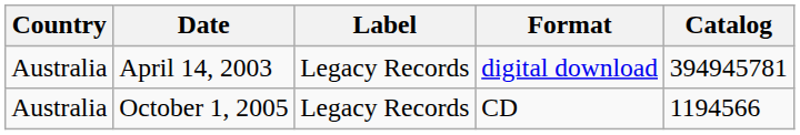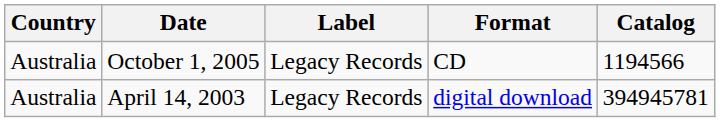 <table class="wikitable">
 <tr>
 <th>Country</th>
 <th>Date</th>
 <th>Label</th>
 <th>Format</th>
 <th>Catalog</th>
 </tr>
 <tr>
 <td>Australia</td>
+<td>October 1, 2005</td>
+<td>Legacy Records</td>
+<td>CD</td>
+<td>1194566</td>
+</tr>
+<tr>
+<td>Australia</td>
 <td>April 14, 2003</td>
 <td>Legacy Records</td>
 <td><a href='#'>digital download</a></td>
 <td>394945781</td>
 </tr>
-<tr>
-<td>Australia</td>
-<td>October 1, 2005</td>
-<td>Legacy Records</td>
-<td>CD</td>
-<td>1194566</td>
-</tr>
 </table>
